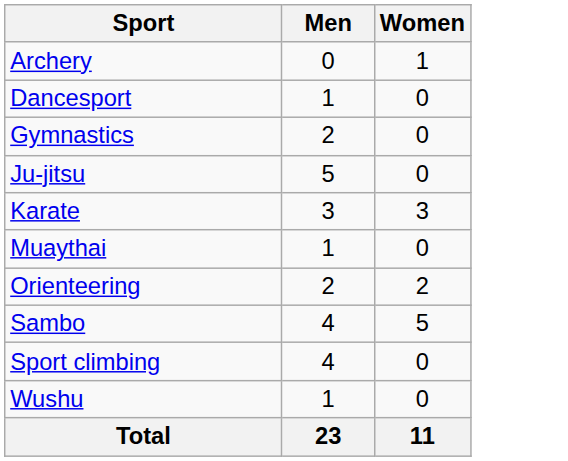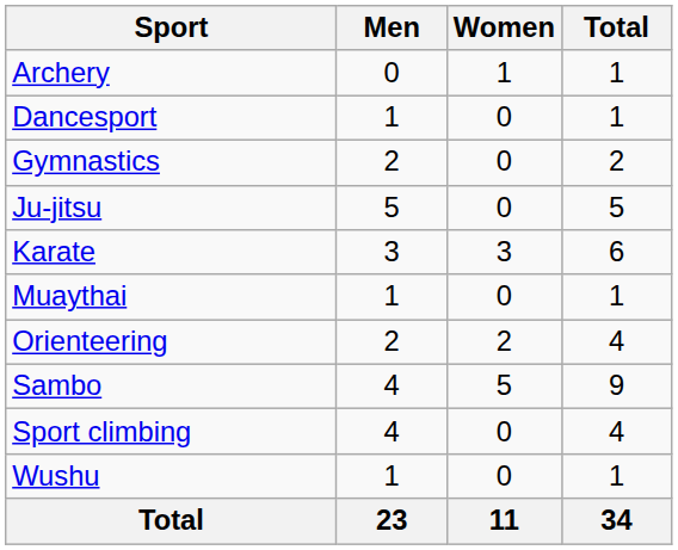 <table class="wikitable sortable" style="text-align:center;">
 <tr>
 <th width=180>Sport</th>
 <th width=55>Men</th>
 <th width=55>Women</th>
+<th width=55>Total</th>
 </tr>
 <tr>
 <td align=left><a href='#'>Archery</a></td>
 <td>0</td>
+<td>1</td>
 <td>1</td>
 </tr>
 <tr>
 <td align=left><a href='#'>Dancesport</a></td>
 <td>1</td>
 <td>0</td>
+<td>1</td>
 </tr>
 <tr>
 <td align=left><a href='#'>Gymnastics</a></td>
 <td>2</td>
 <td>0</td>
+<td>2</td>
 </tr>
 <tr>
 <td align=left><a href='#'>Ju-jitsu</a></td>
 <td>5</td>
 <td>0</td>
+<td>5</td>
 </tr>
 <tr>
 <td align=left><a href='#'>Karate</a></td>
 <td>3</td>
 <td>3</td>
+<td>6</td>
 </tr>
 <tr>
 <td align=left><a href='#'>Muaythai</a></td>
 <td>1</td>
 <td>0</td>
+<td>1</td>
 </tr>
 <tr>
 <td align=left><a href='#'>Orienteering</a></td>
 <td>2</td>
 <td>2</td>
+<td>4</td>
 </tr>
 <tr>
 <td align=left><a href='#'>Sambo</a></td>
 <td>4</td>
 <td>5</td>
+<td>9</td>
 </tr>
 <tr>
 <td align=left><a href='#'>Sport climbing</a></td>
 <td>4</td>
 <td>0</td>
+<td>4</td>
 </tr>
 <tr>
 <td align=left><a href='#'>Wushu</a></td>
 <td>1</td>
 <td>0</td>
+<td>1</td>
 </tr>
 <tr>
 <th>Total</th>
 <th>23</th>
 <th>11</th>
+<th>34</th>
 </tr>
 </table>
